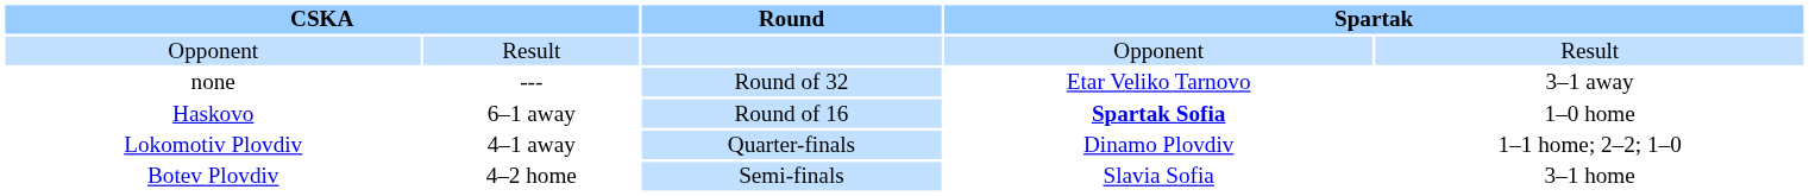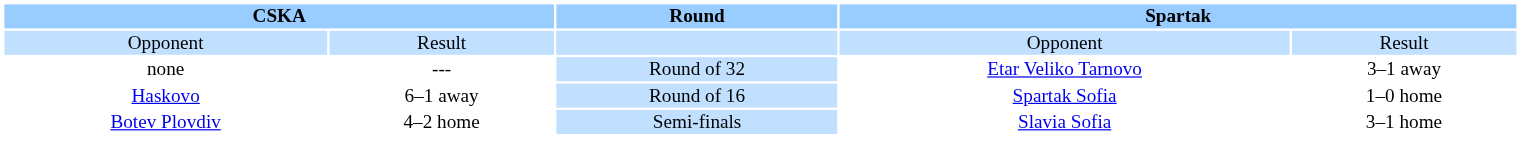 <table width="100%" style="text-align:center">
 <tr valign=top bgcolor=#99ccff>
 <th colspan=2 style="width:1*">CSKA</th>
 <th><strong>Round</strong></th>
 <th colspan=2 style="width:1*">Spartak</th>
 </tr>
 <tr valign=top bgcolor=#c1e0ff>
 <td>Opponent</td>
 <td>Result</td>
 <td bgcolor=#c1e0ff></td>
 <td>Opponent</td>
 <td>Result</td>
 </tr>
 <tr>
 <td>none</td>
 <td>---</td>
 <td bgcolor="#c1e0ff">Round of 32</td>
 <td><a href='#'>Etar Veliko Tarnovo</a></td>
 <td>3–1 away</td>
 </tr>
 <tr>
 <td><a href='#'>Haskovo</a></td>
 <td>6–1 away</td>
 <td bgcolor="#c1e0ff">Round of 16</td>
-<td><strong><a href='#'>Spartak Sofia</a></strong></td>
+<td><a href='#'>Spartak Sofia</a></td>
 <td>1–0 home</td>
-</tr>
-<tr>
-<td><a href='#'>Lokomotiv Plovdiv</a></td>
-<td>4–1 away</td>
-<td bgcolor="#c1e0ff">Quarter-finals</td>
-<td><a href='#'>Dinamo Plovdiv</a></td>
-<td>1–1 home; 2–2; 1–0</td>
 </tr>
 <tr>
 <td><a href='#'>Botev Plovdiv</a></td>
 <td>4–2 home</td>
 <td bgcolor="#c1e0ff">Semi-finals</td>
 <td><a href='#'>Slavia Sofia</a></td>
 <td>3–1 home</td>
 </tr>
 </table>
